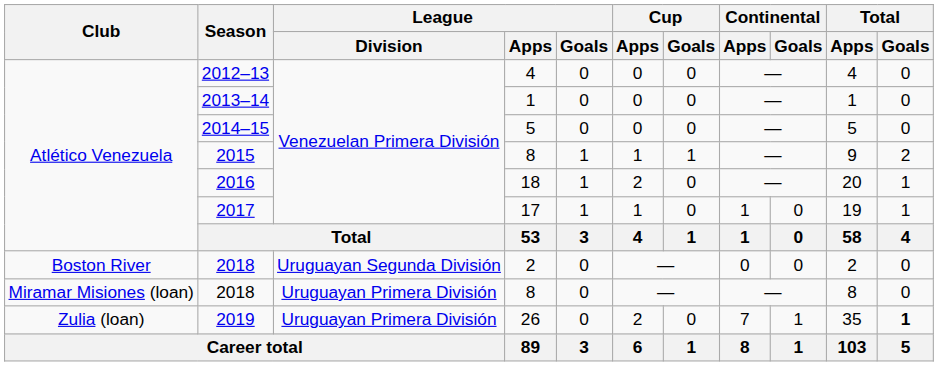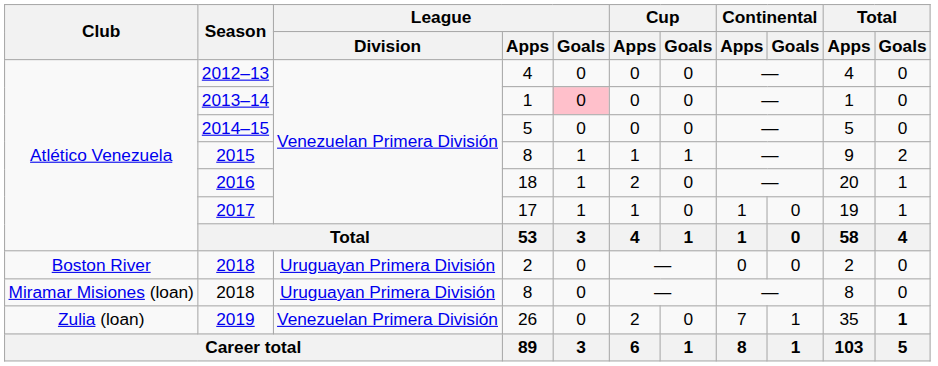 <table class="wikitable" Style="text-align: center">
 <tr>
 <th rowspan="2">Club</th>
 <th rowspan="2">Season</th>
 <th colspan="3">League</th>
 <th colspan="2">Cup</th>
 <th colspan="2">Continental</th>
 <th colspan="2">Total</th>
 </tr>
 <tr>
 <th>Division</th>
 <th>Apps</th>
 <th>Goals</th>
 <th>Apps</th>
 <th>Goals</th>
 <th>Apps</th>
 <th>Goals</th>
 <th>Apps</th>
 <th>Goals</th>
 </tr>
 <tr>
 <td rowspan="7"><a href='#'>Atlético Venezuela</a></td>
 <td><a href='#'>2012–13</a></td>
 <td rowspan="6"><a href='#'>Venezuelan Primera División</a></td>
 <td>4</td>
 <td>0</td>
 <td>0</td>
 <td>0</td>
 <td colspan="2">—</td>
 <td>4</td>
 <td>0</td>
 </tr>
 <tr>
 <td><a href='#'>2013–14</a></td>
 <td>1</td>
-<td>0</td>
+<td style="background: pink;">0</td>
 <td>0</td>
 <td>0</td>
 <td colspan="2">—</td>
 <td>1</td>
 <td>0</td>
 </tr>
 <tr>
 <td><a href='#'>2014–15</a></td>
 <td>5</td>
 <td>0</td>
 <td>0</td>
 <td>0</td>
 <td colspan="2">—</td>
 <td>5</td>
 <td>0</td>
 </tr>
 <tr>
 <td><a href='#'>2015</a></td>
 <td>8</td>
 <td>1</td>
 <td>1</td>
 <td>1</td>
 <td colspan="2">—</td>
 <td>9</td>
 <td>2</td>
 </tr>
 <tr>
 <td><a href='#'>2016</a></td>
 <td>18</td>
 <td>1</td>
 <td>2</td>
 <td>0</td>
 <td colspan="2">—</td>
 <td>20</td>
 <td>1</td>
 </tr>
 <tr>
 <td><a href='#'>2017</a></td>
 <td>17</td>
 <td>1</td>
 <td>1</td>
 <td>0</td>
 <td>1</td>
 <td>0</td>
 <td>19</td>
 <td>1</td>
 </tr>
 <tr>
 <th colspan="2">Total</th>
 <th>53</th>
 <th>3</th>
 <th>4</th>
 <th>1</th>
 <th>1</th>
 <th>0</th>
 <th>58</th>
 <th>4</th>
 </tr>
 <tr>
 <td><a href='#'>Boston River</a></td>
 <td><a href='#'>2018</a></td>
-<td rowspan="1"><a href='#'>Uruguayan Segunda División</a></td>
+<td rowspan="1"><a href='#'>Uruguayan Primera División</a></td>
 <td>2</td>
 <td>0</td>
 <td colspan="2">—</td>
 <td>0</td>
 <td>0</td>
 <td>2</td>
 <td>0</td>
 </tr>
 <tr>
 <td><a href='#'>Miramar Misiones</a> (loan)</td>
 <td>2018</td>
 <td rowspan="1"><a href='#'>Uruguayan Primera División</a></td>
 <td>8</td>
 <td>0</td>
 <td colspan="2">—</td>
 <td colspan="2">—</td>
 <td>8</td>
 <td>0</td>
 </tr>
 <tr>
 <td><a href='#'>Zulia</a> (loan)</td>
 <td><a href='#'>2019</a></td>
-<td rowspan="1"><a href='#'>Uruguayan Primera División</a></td>
+<td rowspan="1"><a href='#'>Venezuelan Primera División</a></td>
 <td>26</td>
 <td>0</td>
 <td>2</td>
 <td>0</td>
 <td>7</td>
 <td>1</td>
 <td>35</td>
 <td><strong>1</strong></td>
 </tr>
 <tr>
 <th colspan="3">Career total</th>
 <th>89</th>
 <th>3</th>
 <th>6</th>
 <th>1</th>
 <th>8</th>
 <th>1</th>
 <th>103</th>
 <th>5</th>
 </tr>
 </table>
